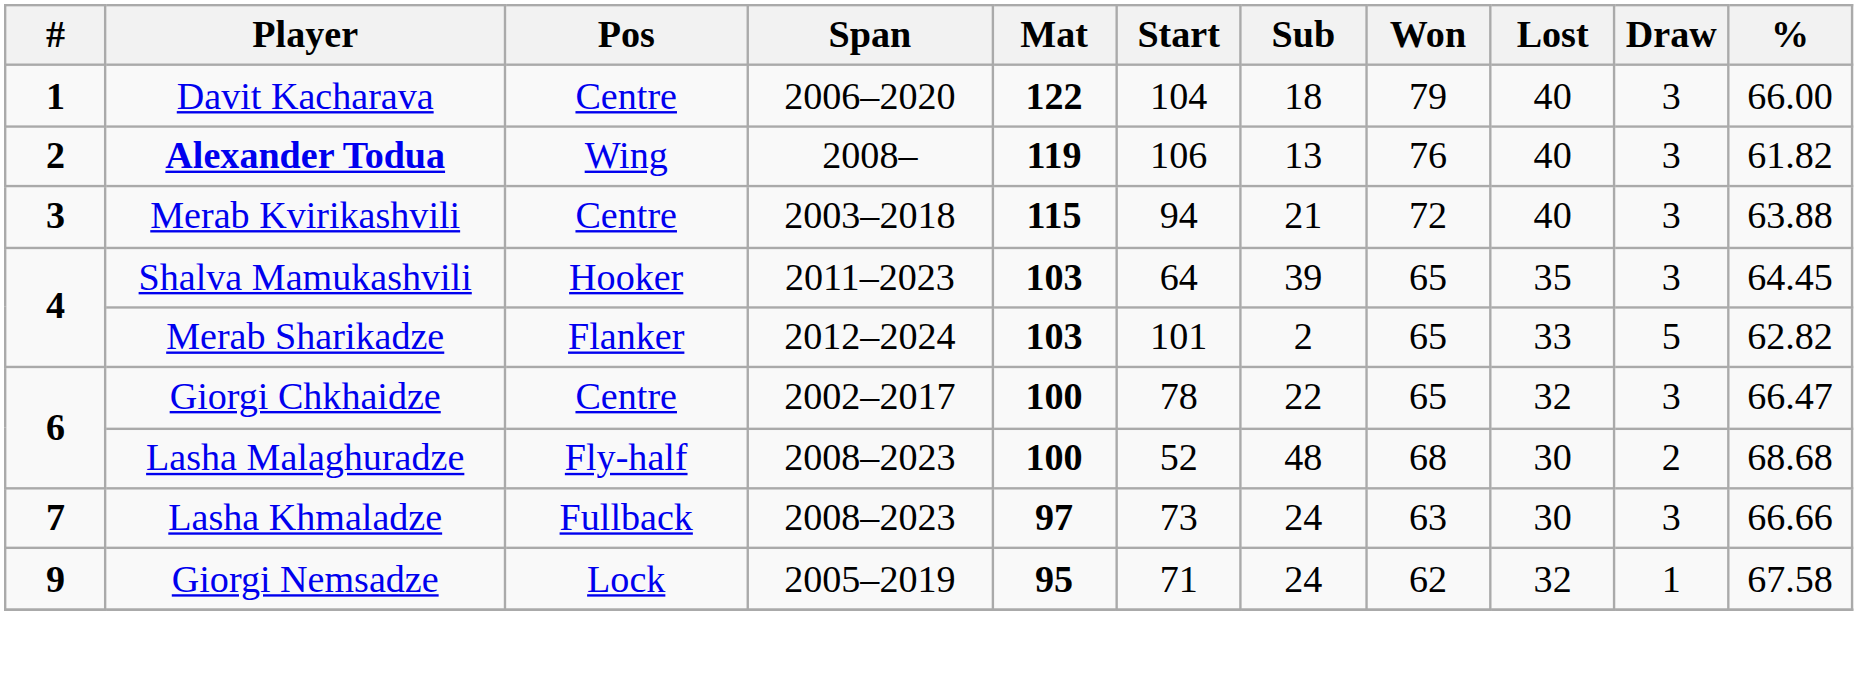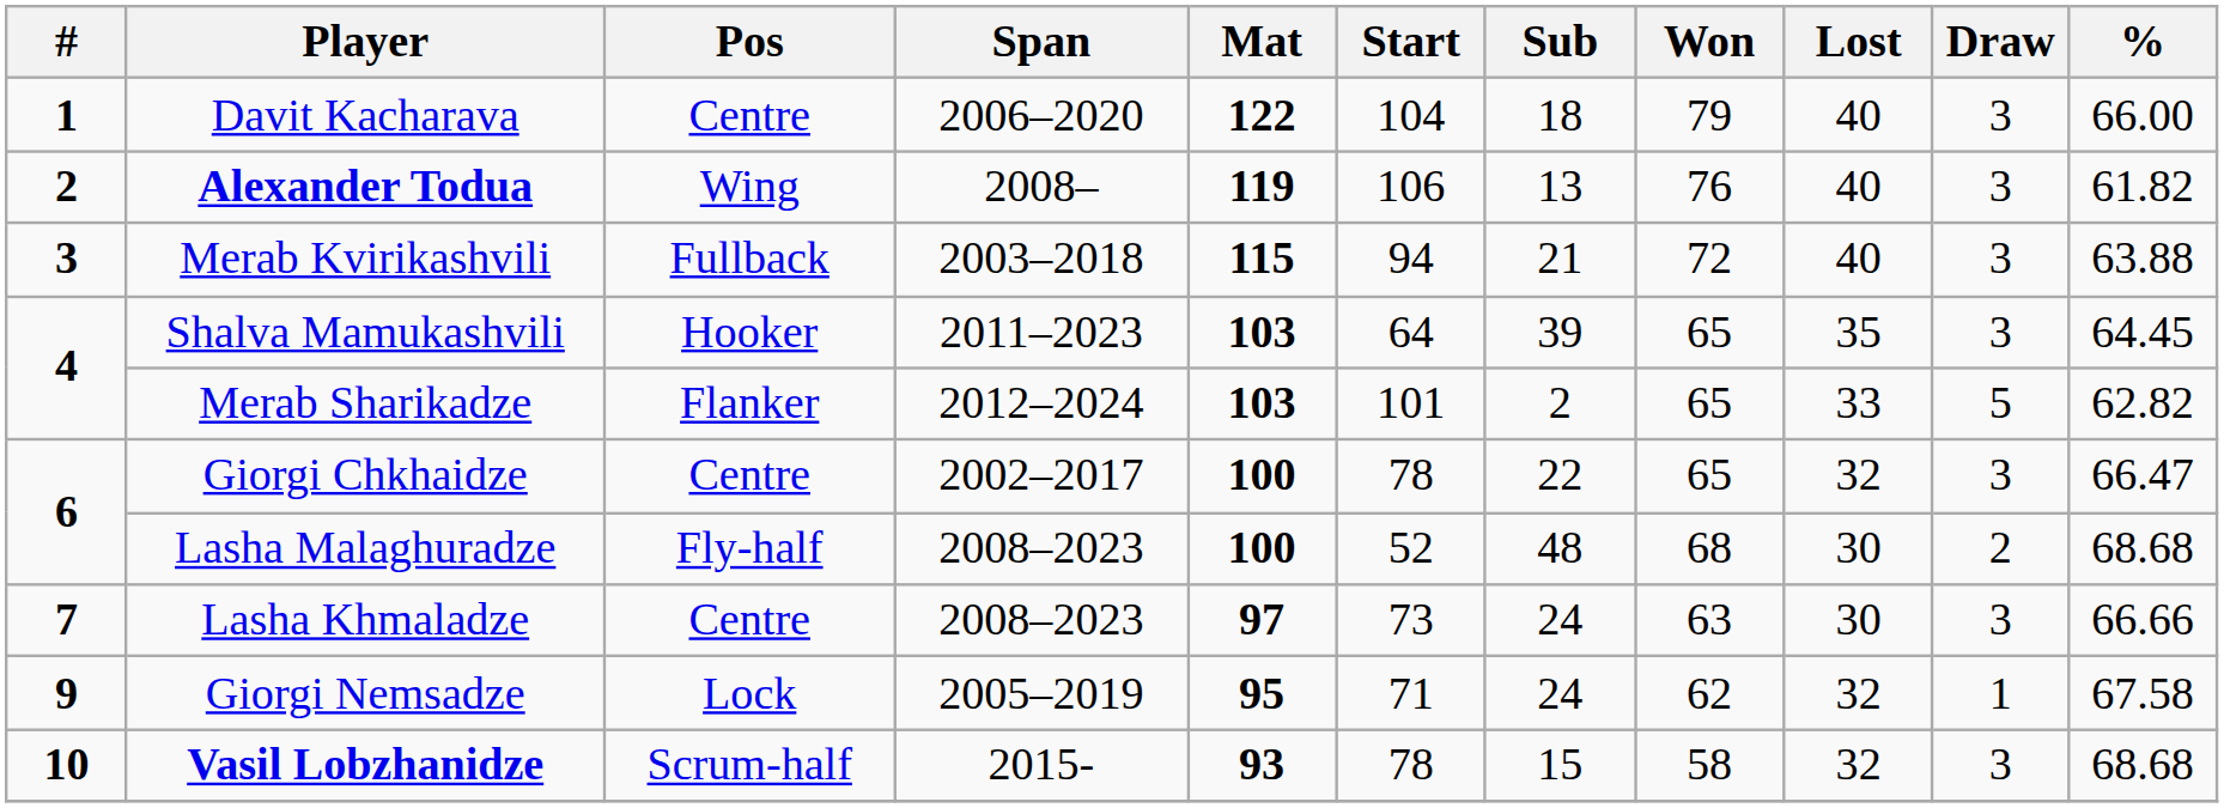 <table class="wikitable" style="font-size:100%; text-align:center;">
 <tr>
 <th style="width:35px;">#</th>
 <th style="width:160px;">Player</th>
 <th style="width:95px;">Pos</th>
 <th style="width:95px;">Span</th>
 <th style="width:45px;">Mat</th>
 <th style="width:45px;">Start</th>
 <th style="width:45px;">Sub</th>
 <th style="width:45px;">Won</th>
 <th style="width:45px;">Lost</th>
 <th style="width:40px;">Draw</th>
 <th style="width:45px;">%</th>
 </tr>
 <tr>
 <td><strong>1</strong></td>
 <td><a href='#'>Davit Kacharava</a></td>
 <td><a href='#'>Centre</a></td>
 <td>2006–2020</td>
 <td><strong>122</strong></td>
 <td>104</td>
 <td>18</td>
 <td>79</td>
 <td>40</td>
 <td>3</td>
 <td>66.00</td>
 </tr>
 <tr>
 <td><strong>2</strong></td>
 <td><strong><a href='#'>Alexander Todua</a></strong></td>
 <td><a href='#'>Wing</a></td>
 <td>2008–</td>
 <td><strong>119</strong></td>
 <td>106</td>
 <td>13</td>
 <td>76</td>
 <td>40</td>
 <td>3</td>
 <td>61.82</td>
 </tr>
 <tr>
 <td><strong>3</strong></td>
 <td><a href='#'>Merab Kvirikashvili</a></td>
-<td><a href='#'>Centre</a></td>
+<td><a href='#'>Fullback</a></td>
 <td>2003–2018</td>
 <td><strong>115</strong></td>
 <td>94</td>
 <td>21</td>
 <td>72</td>
 <td>40</td>
 <td>3</td>
 <td>63.88</td>
 </tr>
 <tr>
 <td rowspan=2><strong>4</strong></td>
 <td><a href='#'>Shalva Mamukashvili</a></td>
 <td><a href='#'>Hooker</a></td>
 <td>2011–2023</td>
 <td><strong>103</strong></td>
 <td>64</td>
 <td>39</td>
 <td>65</td>
 <td>35</td>
 <td>3</td>
 <td>64.45</td>
 </tr>
 <tr>
 <td><a href='#'>Merab Sharikadze</a></td>
 <td><a href='#'>Flanker</a></td>
 <td>2012–2024</td>
 <td><strong>103</strong></td>
 <td>101</td>
 <td>2</td>
 <td>65</td>
 <td>33</td>
 <td>5</td>
 <td>62.82</td>
 </tr>
 <tr>
 <td rowspan=2><strong>6</strong></td>
 <td><a href='#'>Giorgi Chkhaidze</a></td>
 <td><a href='#'>Centre</a></td>
 <td>2002–2017</td>
 <td><strong>100</strong></td>
 <td>78</td>
 <td>22</td>
 <td>65</td>
 <td>32</td>
 <td>3</td>
 <td>66.47</td>
 </tr>
 <tr>
 <td><a href='#'>Lasha Malaghuradze</a></td>
 <td><a href='#'>Fly-half</a></td>
 <td>2008–2023</td>
 <td><strong>100</strong></td>
 <td>52</td>
 <td>48</td>
 <td>68</td>
 <td>30</td>
 <td>2</td>
 <td>68.68</td>
 </tr>
 <tr>
 <td><strong>7</strong></td>
 <td><a href='#'>Lasha Khmaladze</a></td>
-<td><a href='#'>Fullback</a></td>
+<td><a href='#'>Centre</a></td>
 <td>2008–2023</td>
 <td><strong>97</strong></td>
 <td>73</td>
 <td>24</td>
 <td>63</td>
 <td>30</td>
 <td>3</td>
 <td>66.66</td>
 </tr>
 <tr>
 <td><strong>9</strong></td>
 <td><a href='#'>Giorgi Nemsadze</a></td>
 <td><a href='#'>Lock</a></td>
 <td>2005–2019</td>
 <td><strong>95</strong></td>
 <td>71</td>
 <td>24</td>
 <td>62</td>
 <td>32</td>
 <td>1</td>
 <td>67.58</td>
 </tr>
 <tr>
+<td><strong>10</strong></td>
+<td><strong><a href='#'>Vasil Lobzhanidze</a></strong></td>
+<td><a href='#'>Scrum-half</a></td>
+<td>2015-</td>
+<td><strong>93</strong></td>
+<td>78</td>
+<td>15</td>
+<td>58</td>
+<td>32</td>
+<td>3</td>
+<td>68.68</td>
+</tr>
+<tr>
 </tr>
 </table>
